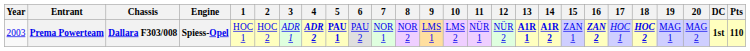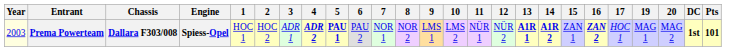 <table class="wikitable" style="text-align:center; font-size:85%">
 <tr>
 <th>Year</th>
 <th>Entrant</th>
 <th>Chassis</th>
 <th>Engine</th>
 <th>1</th>
 <th>2</th>
 <th>3</th>
 <th>4</th>
 <th>5</th>
 <th>6</th>
 <th>7</th>
 <th>8</th>
 <th>9</th>
 <th>10</th>
 <th>11</th>
 <th>12</th>
 <th>13</th>
 <th>14</th>
 <th>15</th>
 <th>16</th>
 <th>17</th>
-<th>18</th>
 <th>19</th>
 <th>20</th>
 <th>DC</th>
 <th>Pts</th>
 </tr>
 <tr>
-<td><a href='#'>2003</a></td>
+<td style="background: lightyellow;"><a href='#'>2003</a></td>
 <th nowrap><a href='#'>Prema Powerteam</a></th>
 <th nowrap><a href='#'>Dallara</a> F303/008</th>
 <th nowrap>Spiess-<a href='#'>Opel</a></th>
 <td style="background:#FFFFBF;"><a href='#'>HOC<br>1</a><br></td>
 <td style="background:#FFFFBF;"><a href='#'>HOC<br>2</a><br></td>
 <td style="background:#DFFFDF;"><em><a href='#'>ADR<br>1</a></em><br></td>
 <td style="background:#FFFFBF;"><a href='#'><strong><em>ADR<br>2</em></strong></a><br></td>
 <td style="background:#FFFFBF;"><strong><a href='#'>PAU<br>1</a></strong><br></td>
 <td style="background:#DFDFDF;"><a href='#'>PAU<br>2</a><br></td>
 <td style="background:#DFFFDF;"><a href='#'>NOR<br>1</a><br></td>
 <td style="background:#EFCFFF;"><a href='#'>NOR<br>2</a><br></td>
 <td style="background:#FFDF9F;"><a href='#'>LMS<br>1</a><br></td>
 <td style="background:#EFCFFF;"><a href='#'>LMS<br>2</a><br></td>
 <td style="background:#EFCFFF;"><a href='#'>NÜR<br>1</a><br></td>
 <td style="background:#DFFFDF;"><a href='#'>NÜR<br>2</a><br></td>
 <td style="background:#FFFFBF;"><strong><a href='#'>A1R<br>1</a></strong><br></td>
 <td style="background:#FFFFBF;"><strong><a href='#'>A1R<br>2</a></strong><br></td>
 <td style="background:#CFCFFF;"><a href='#'>ZAN<br>1</a><br></td>
 <td style="background:#FFFFBF;"><strong><em><a href='#'>ZAN<br>2</a></em><br></strong></td>
 <td style="background:#CFCFFF;"><em><a href='#'>HOC<br>1</a></em><br></td>
-<td style="background:#FFFFBF;"><a href='#'><strong><em>HOC<br>2</em></strong></a><br></td>
 <td style="background:#CFCFFF;"><a href='#'>MAG<br>1</a><br></td>
 <td style="background:#CFCFFF;"><a href='#'>MAG<br>2</a><br></td>
 <th style="background:#FFFFBF;">1st</th>
-<th style="background:#FFFFBF;">110</th>
+<th style="background:#FFFFBF;">101</th>
 </tr>
 </table>
